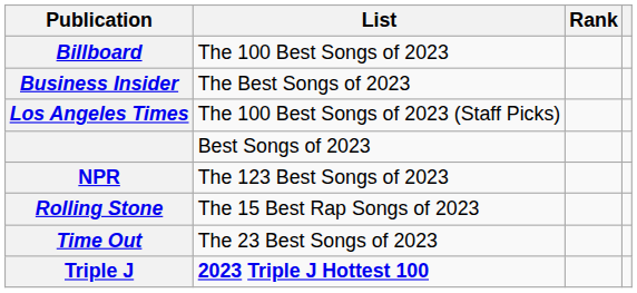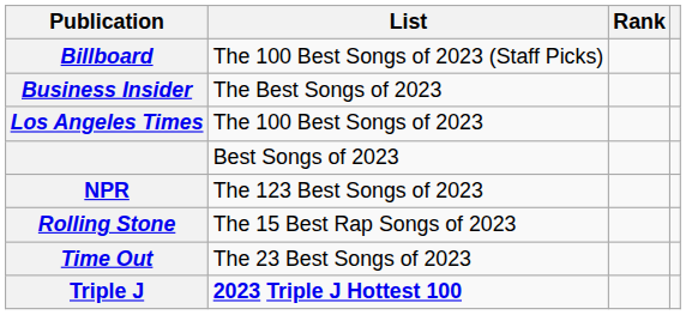 <table class="wikitable plainrowheaders sortable" style="margin-right: 0;">
 <tr>
 <th scope="col">Publication</th>
 <th scope="col">List</th>
 <th scope="col">Rank</th>
 <th scope="col" class="unsortable"></th>
 </tr>
 <tr>
 <th scope="row"><em><a href='#'>Billboard</a></em></th>
-<td>The 100 Best Songs of 2023</td>
+<td>The 100 Best Songs of 2023 (Staff Picks)</td>
 <td></td>
 <td style="text-align:center"></td>
 </tr>
 <tr>
 <th scope="row"><em><a href='#'>Business Insider</a></em></th>
 <td>The Best Songs of 2023</td>
 <td></td>
 <td style="text-align:center"></td>
 </tr>
 <tr>
 <th scope="row"><em><a href='#'>Los Angeles Times</a></em></th>
-<td>The 100 Best Songs of 2023 (Staff Picks)</td>
+<td>The 100 Best Songs of 2023</td>
 <td></td>
 <td style="text-align:center"></td>
 </tr>
 <tr>
 <th scope="row"></th>
 <td>Best Songs of 2023</td>
 <td></td>
 <td style="text-align:center"></td>
 </tr>
 <tr>
 <th scope="row"><a href='#'>NPR</a></th>
 <td>The 123 Best Songs of 2023</td>
 <td></td>
 <td style="text-align:center"></td>
 </tr>
 <tr>
 <th scope="row"><em><a href='#'>Rolling Stone</a></em></th>
 <td>The 15 Best Rap Songs of 2023</td>
 <td></td>
 <td style="text-align:center"></td>
 </tr>
 <tr>
 <th scope="row"><em><a href='#'>Time Out</a></em></th>
 <td>The 23 Best Songs of 2023</td>
 <td></td>
 <td style="text-align:center"></td>
 </tr>
 <tr>
 <th scope="row"><a href='#'>Triple J</a></th>
 <td><strong><a href='#'>2023</a> <a href='#'>Triple J Hottest 100</a></strong></td>
 <td></td>
 <td style="text-align:center"></td>
 </tr>
 </table>
